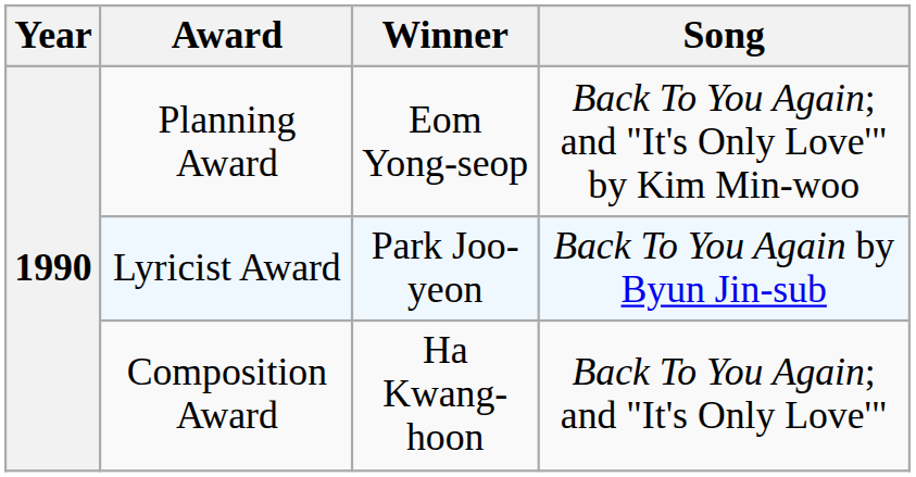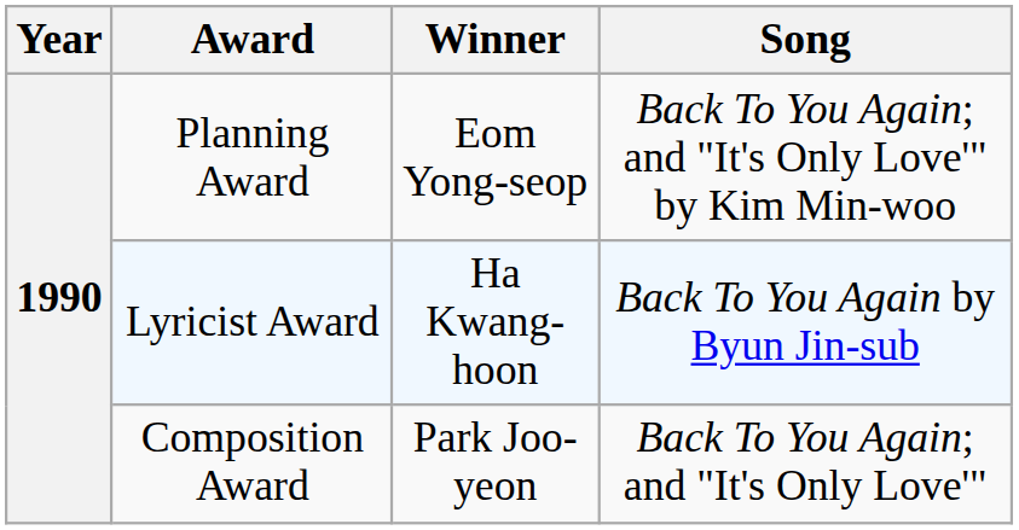 <table class="wikitable plainrowheaders" style="text-align: center; width: 60%;">
 <tr>
 <th scope="col">Year</th>
 <th scope="col">Award</th>
 <th scope="col">Winner</th>
 <th scope="col">Song</th>
 </tr>
 <tr>
 <th scope="row" style="text-align:center;" rowspan="3">1990</th>
 <td>Planning Award</td>
 <td>Eom Yong-seop</td>
 <td><em>Back To You Again</em>; and "It's Only Love'" by Kim Min-woo</td>
 </tr>
 <tr style="background:#F0F8FF">
 <td>Lyricist Award</td>
-<td>Park Joo-yeon</td>
+<td>Ha Kwang-hoon</td>
 <td><em>Back To You Again</em> by <a href='#'>Byun Jin-sub</a></td>
 </tr>
 <tr>
 <td>Composition Award</td>
-<td>Ha Kwang-hoon</td>
+<td>Park Joo-yeon</td>
 <td><em>Back To You Again</em>; and "It's Only Love'"</td>
 </tr>
 </table>
